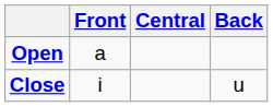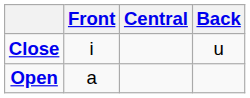 <table class="wikitable">
 <tr>
 <th></th>
 <th><a href='#'>Front</a></th>
 <th><a href='#'>Central</a></th>
 <th><a href='#'>Back</a></th>
 </tr>
 <tr align="center">
+<td><strong><a href='#'>Close</a></strong></td>
+<td>i</td>
+<td></td>
+<td>u</td>
+</tr>
+<tr align="center">
 <td><strong><a href='#'>Open</a></strong></td>
 <td>a</td>
 <td></td>
 <td></td>
 </tr>
-<tr align="center">
-<td><strong><a href='#'>Close</a></strong></td>
-<td>i</td>
-<td></td>
-<td>u</td>
-</tr>
 </table>
